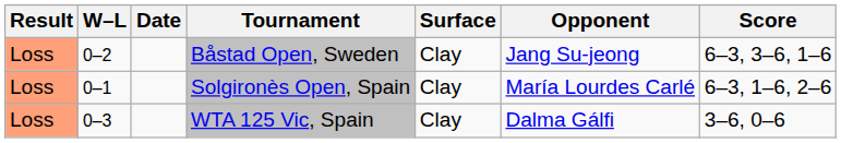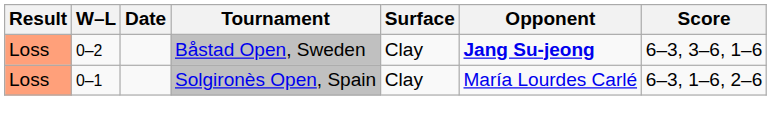 <table class="sortable wikitable">
 <tr>
 <th>Result</th>
 <th class="unsortable">W–L</th>
 <th>Date</th>
 <th>Tournament</th>
 <th>Surface</th>
 <th>Opponent</th>
 <th class="unsortable">Score</th>
 </tr>
 <tr>
 <td bgcolor=FFA07A>Loss</td>
 <td><small>0–2</small></td>
 <td><a href='#'></a></td>
 <td bgcolor=silver><a href='#'>Båstad Open</a>, Sweden</td>
 <td>Clay</td>
-<td> <a href='#'>Jang Su-jeong</a></td>
+<td><strong> <a href='#'>Jang Su-jeong</a></strong></td>
 <td>6–3, 3–6, 1–6</td>
 </tr>
 <tr>
 <td bgcolor=FFA07A>Loss</td>
 <td><small>0–1</small></td>
 <td><a href='#'></a></td>
 <td bgcolor=silver><a href='#'>Solgironès Open</a>, Spain</td>
 <td>Clay</td>
 <td> <a href='#'>María Lourdes Carlé</a></td>
 <td>6–3, 1–6, 2–6</td>
 </tr>
-<tr>
-<td bgcolor=FFA07A>Loss</td>
-<td><small>0–3</small></td>
-<td><a href='#'></a></td>
-<td bgcolor=silver><a href='#'>WTA 125 Vic</a>, Spain</td>
-<td>Clay</td>
-<td> <a href='#'>Dalma Gálfi</a></td>
-<td>3–6, 0–6</td>
-</tr>
 </table>
